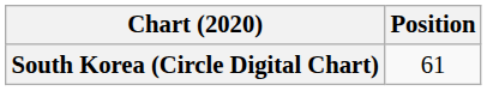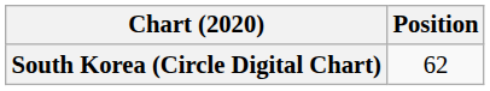 <table class="wikitable plainrowheaders" style="text-align:center">
 <tr>
 <th scope="col">Chart (2020)</th>
 <th scope="col">Position</th>
 </tr>
 <tr>
 <th scope="row">South Korea (Circle Digital Chart)</th>
-<td>61</td>
+<td>62</td>
 </tr>
 </table>
